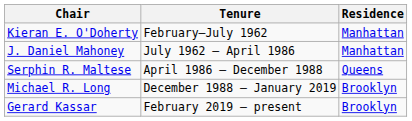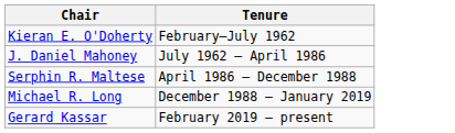 <table class="wikitable">
 <tr>
 <th>Chair</th>
 <th>Tenure</th>
-<th>Residence</th>
 </tr>
 <tr>
 <td><a href='#'>Kieran E. O'Doherty</a></td>
 <td>February–July 1962</td>
-<td><a href='#'>Manhattan</a></td>
 </tr>
 <tr>
 <td><a href='#'>J. Daniel Mahoney</a></td>
 <td>July 1962 – April 1986</td>
-<td><a href='#'>Manhattan</a></td>
 </tr>
 <tr>
 <td><a href='#'>Serphin R. Maltese</a></td>
 <td>April 1986 – December 1988</td>
-<td><a href='#'>Queens</a></td>
 </tr>
 <tr>
 <td><a href='#'>Michael R. Long</a></td>
 <td>December 1988 – January 2019</td>
-<td><a href='#'>Brooklyn</a></td>
 </tr>
 <tr>
 <td><a href='#'>Gerard Kassar</a></td>
 <td>February 2019 – present</td>
-<td><a href='#'>Brooklyn</a></td>
 </tr>
 </table>
